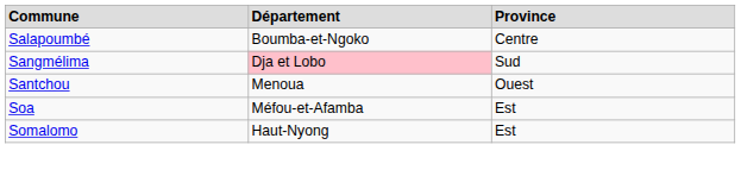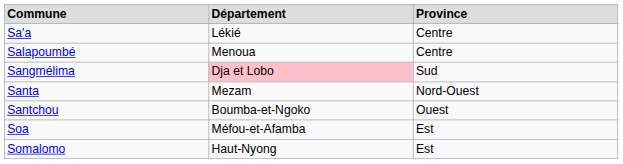 <table class="wikitable" width=51%>
 <tr bgcolor= "#DDDDDD">
 <td width=17%><strong>Commune</strong></td>
 <td width=17%><strong>Département</strong></td>
 <td width=17%><strong>Province</strong></td>
 </tr>
 <tr>
+<td><a href='#'>Sa'a</a></td>
+<td>Lékié</td>
+<td>Centre</td>
+</tr>
+<tr>
 <td><a href='#'>Salapoumbé</a></td>
-<td>Boumba-et-Ngoko</td>
+<td>Menoua</td>
 <td>Centre</td>
 </tr>
 <tr>
 <td><a href='#'>Sangmélima</a></td>
 <td style="background: pink;">Dja et Lobo</td>
 <td>Sud</td>
 </tr>
 <tr>
+<td><a href='#'>Santa</a></td>
+<td>Mezam</td>
+<td>Nord-Ouest</td>
+</tr>
+<tr>
 <td><a href='#'>Santchou</a></td>
-<td>Menoua</td>
+<td>Boumba-et-Ngoko</td>
 <td>Ouest</td>
 </tr>
 <tr>
 <td><a href='#'>Soa</a></td>
 <td>Méfou-et-Afamba</td>
 <td>Est</td>
 </tr>
 <tr>
 <td><a href='#'>Somalomo</a></td>
 <td>Haut-Nyong</td>
 <td>Est</td>
 </tr>
 </table>
